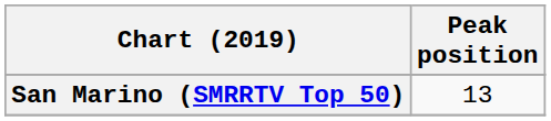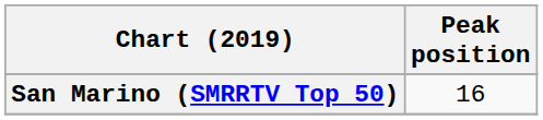 <table class="wikitable sortable plainrowheaders" style="text-align:center;">
 <tr>
 <th>Chart (2019)</th>
 <th>Peak<br>position</th>
 </tr>
 <tr>
 </tr>
 <tr>
 <th scope="row">San Marino (<a href='#'>SMRRTV Top 50</a>)</th>
-<td>13</td>
+<td>16</td>
 </tr>
 <tr>
 </tr>
 </table>
